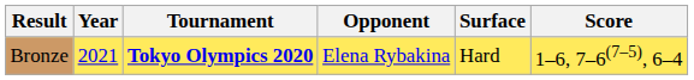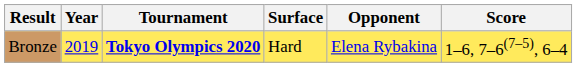 <table class="sortable wikitable">
 <tr>
 <th>Result</th>
 <th>Year</th>
 <th>Tournament</th>
+<th>Surface</th>
 <th>Opponent</th>
-<th>Surface</th>
 <th class="unsortable">Score</th>
 </tr>
 <tr bgcolor=FFEA5C>
 <td bgcolor=cc9966>Bronze</td>
-<td><a href='#'>2021</a></td>
+<td><a href='#'>2019</a></td>
 <td><strong><a href='#'>Tokyo Olympics 2020</a></strong></td>
+<td>Hard</td>
 <td> <a href='#'>Elena Rybakina</a></td>
-<td>Hard</td>
 <td>1–6, 7–6<sup>(7–5)</sup>, 6–4</td>
 </tr>
 </table>
